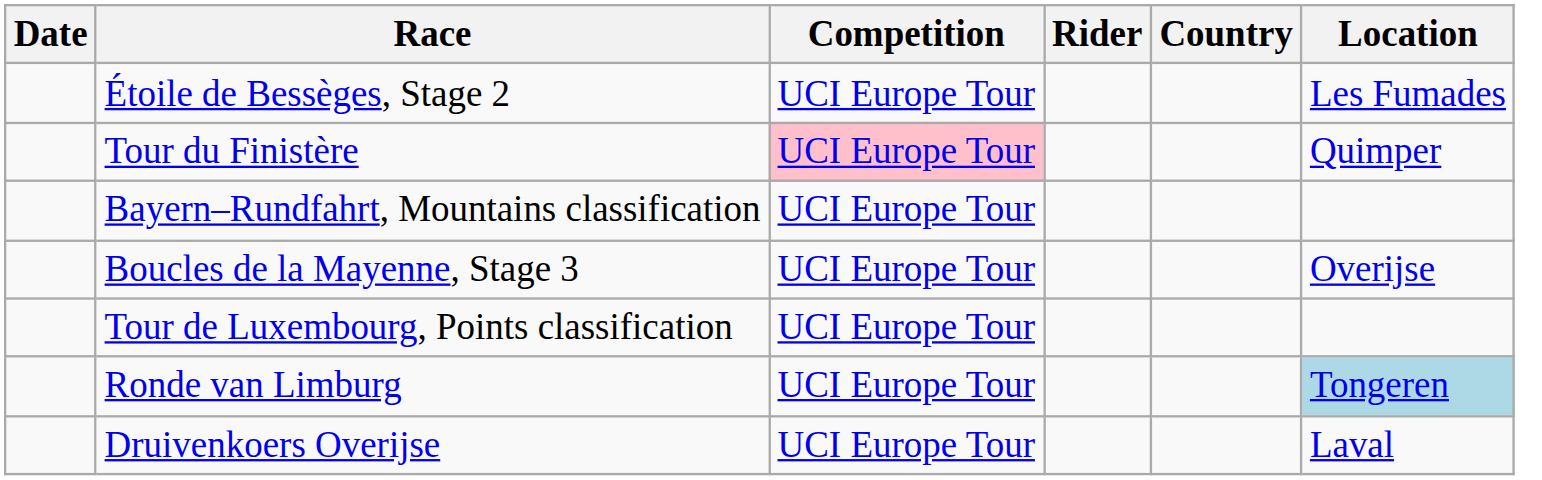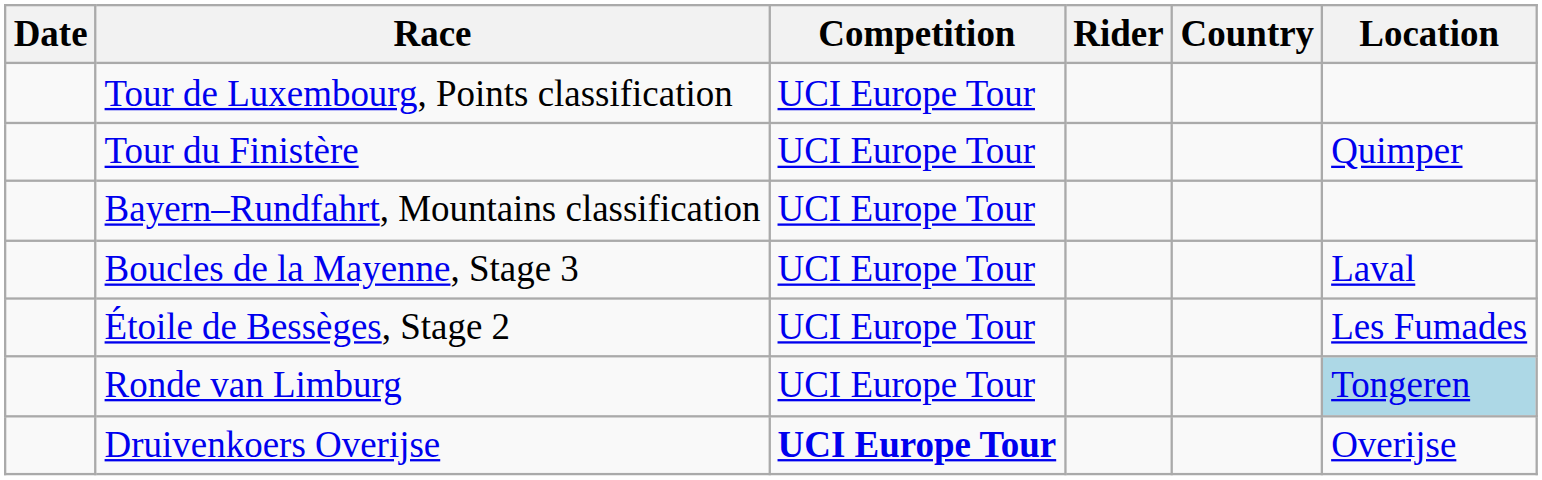 <table class="wikitable sortable">
 <tr>
 <th>Date</th>
 <th>Race</th>
 <th>Competition</th>
 <th>Rider</th>
 <th>Country</th>
 <th>Location</th>
 </tr>
 <tr>
 <td></td>
-<td><a href='#'>Étoile de Bessèges</a>, Stage 2</td>
+<td><a href='#'>Tour de Luxembourg</a>, Points classification</td>
 <td><a href='#'>UCI Europe Tour</a></td>
 <td></td>
 <td></td>
-<td><a href='#'>Les Fumades</a></td>
+<td></td>
 </tr>
 <tr>
 <td></td>
 <td><a href='#'>Tour du Finistère</a></td>
-<td style="background: pink;"><a href='#'>UCI Europe Tour</a></td>
+<td><a href='#'>UCI Europe Tour</a></td>
 <td></td>
 <td></td>
 <td><a href='#'>Quimper</a></td>
 </tr>
 <tr>
 <td></td>
 <td><a href='#'>Bayern–Rundfahrt</a>, Mountains classification</td>
 <td><a href='#'>UCI Europe Tour</a></td>
 <td></td>
 <td></td>
 <td></td>
 </tr>
 <tr>
 <td></td>
 <td><a href='#'>Boucles de la Mayenne</a>, Stage 3</td>
 <td><a href='#'>UCI Europe Tour</a></td>
 <td></td>
 <td></td>
-<td><a href='#'>Overijse</a></td>
+<td><a href='#'>Laval</a></td>
 </tr>
 <tr>
 <td></td>
-<td><a href='#'>Tour de Luxembourg</a>, Points classification</td>
+<td><a href='#'>Étoile de Bessèges</a>, Stage 2</td>
 <td><a href='#'>UCI Europe Tour</a></td>
 <td></td>
 <td></td>
-<td></td>
+<td><a href='#'>Les Fumades</a></td>
 </tr>
 <tr>
 <td></td>
 <td><a href='#'>Ronde van Limburg</a></td>
 <td><a href='#'>UCI Europe Tour</a></td>
 <td></td>
 <td></td>
 <td style="background: lightblue;"><a href='#'>Tongeren</a></td>
 </tr>
 <tr>
 <td></td>
 <td><a href='#'>Druivenkoers Overijse</a></td>
-<td><a href='#'>UCI Europe Tour</a></td>
+<td><strong><a href='#'>UCI Europe Tour</a></strong></td>
 <td></td>
 <td></td>
-<td><a href='#'>Laval</a></td>
+<td><a href='#'>Overijse</a></td>
 </tr>
 </table>
